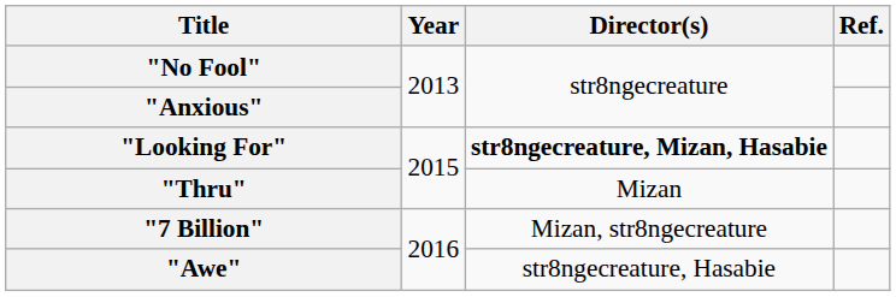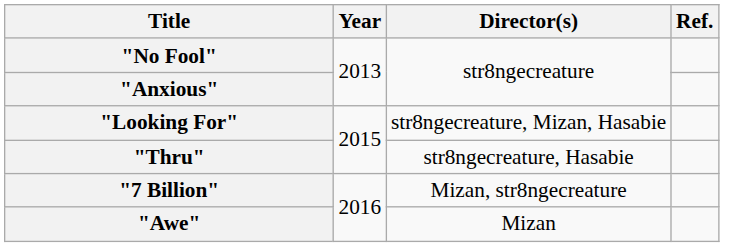 <table class="wikitable plainrowheaders" style="text-align:center;">
 <tr>
 <th scope="col" style="width:15em;">Title</th>
 <th scope="col">Year</th>
 <th scope="col">Director(s)</th>
 <th scope="col">Ref.</th>
 </tr>
 <tr>
 <th scope="row">"No Fool"</th>
 <td rowspan="2">2013</td>
 <td rowspan="2">str8ngecreature</td>
 <td></td>
 </tr>
 <tr>
 <th scope="row">"Anxious"</th>
 <td></td>
 </tr>
 <tr>
 <th scope="row">"Looking For"</th>
 <td rowspan="2">2015</td>
-<td><strong>str8ngecreature, Mizan, Hasabie</strong></td>
+<td>str8ngecreature, Mizan, Hasabie</td>
 <td></td>
 </tr>
 <tr>
 <th scope="row">"Thru"</th>
-<td>Mizan</td>
+<td>str8ngecreature, Hasabie</td>
 <td></td>
 </tr>
 <tr>
 <th scope="row">"7 Billion"</th>
 <td rowspan="2">2016</td>
 <td>Mizan, str8ngecreature</td>
 <td></td>
 </tr>
 <tr>
 <th scope="row">"Awe"</th>
-<td>str8ngecreature, Hasabie</td>
+<td>Mizan</td>
 <td></td>
 </tr>
 </table>
